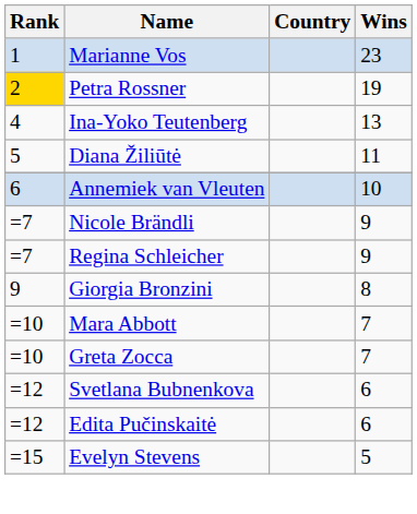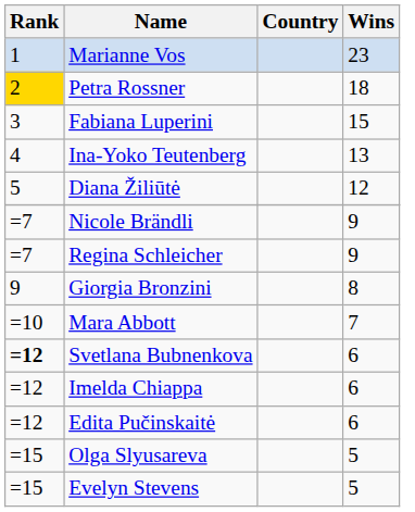 <table class="wikitable sortable">
 <tr>
 <th align="center">Rank</th>
 <th>Name</th>
 <th>Country</th>
 <th align="center">Wins</th>
 </tr>
 <tr style= "background:#CEDFF2;">
 <td>1</td>
 <td><a href='#'>Marianne Vos</a></td>
 <td></td>
 <td>23</td>
 </tr>
 <tr>
 <td style="background: gold;">2</td>
 <td><a href='#'>Petra Rossner</a></td>
 <td></td>
-<td>19</td>
+<td>18</td>
+</tr>
+<tr>
+<td>3</td>
+<td><a href='#'>Fabiana Luperini</a></td>
+<td></td>
+<td>15</td>
 </tr>
 <tr>
 <td>4</td>
 <td><a href='#'>Ina-Yoko Teutenberg</a></td>
 <td></td>
 <td>13</td>
 </tr>
 <tr>
 <td>5</td>
 <td><a href='#'>Diana Žiliūtė</a></td>
 <td></td>
-<td>11 </td>
+<td>12 </td>
 </tr>
 <tr>
-</tr>
-<tr style= "background:#CEDFF2;">
-<td>6</td>
-<td><a href='#'>Annemiek van Vleuten</a></td>
-<td></td>
-<td>10</td>
 </tr>
 <tr>
 <td>=7</td>
 <td><a href='#'>Nicole Brändli</a></td>
 <td></td>
 <td>9 </td>
 </tr>
 <tr>
 <td>=7</td>
 <td><a href='#'>Regina Schleicher</a></td>
 <td></td>
 <td>9</td>
 </tr>
 <tr>
 <td>9</td>
 <td><a href='#'>Giorgia Bronzini</a></td>
 <td></td>
 <td>8</td>
 </tr>
 <tr>
 <td>=10</td>
 <td><a href='#'>Mara Abbott</a></td>
 <td></td>
 <td>7</td>
 </tr>
 <tr>
-<td>=10</td>
-<td><a href='#'>Greta Zocca</a></td>
+<td><strong>=12</strong></td>
+<td><a href='#'>Svetlana Bubnenkova</a></td>
 <td></td>
-<td>7</td>
+<td>6</td>
 </tr>
 <tr>
 <td>=12</td>
-<td><a href='#'>Svetlana Bubnenkova</a></td>
+<td><a href='#'>Imelda Chiappa</a></td>
 <td></td>
 <td>6</td>
 </tr>
 <tr>
 <td>=12</td>
 <td><a href='#'>Edita Pučinskaitė</a></td>
 <td></td>
 <td>6</td>
 </tr>
 <tr>
 <td>=15</td>
+<td><a href='#'>Olga Slyusareva</a></td>
+<td></td>
+<td>5</td>
+</tr>
+<tr>
+<td>=15</td>
 <td><a href='#'>Evelyn Stevens</a></td>
 <td></td>
 <td>5</td>
 </tr>
 </table>
